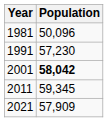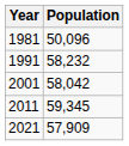 <table class="wikitable">
 <tr>
 <th>Year</th>
 <th>Population</th>
 </tr>
 <tr>
 <td>1981</td>
 <td>50,096</td>
 </tr>
 <tr>
 <td>1991</td>
-<td>57,230</td>
+<td>58,232</td>
 </tr>
 <tr>
 <td>2001</td>
-<td><strong>58,042</strong></td>
+<td>58,042</td>
 </tr>
 <tr>
 <td>2011</td>
 <td>59,345</td>
 </tr>
 <tr>
 <td>2021</td>
 <td>57,909</td>
 </tr>
 </table>
